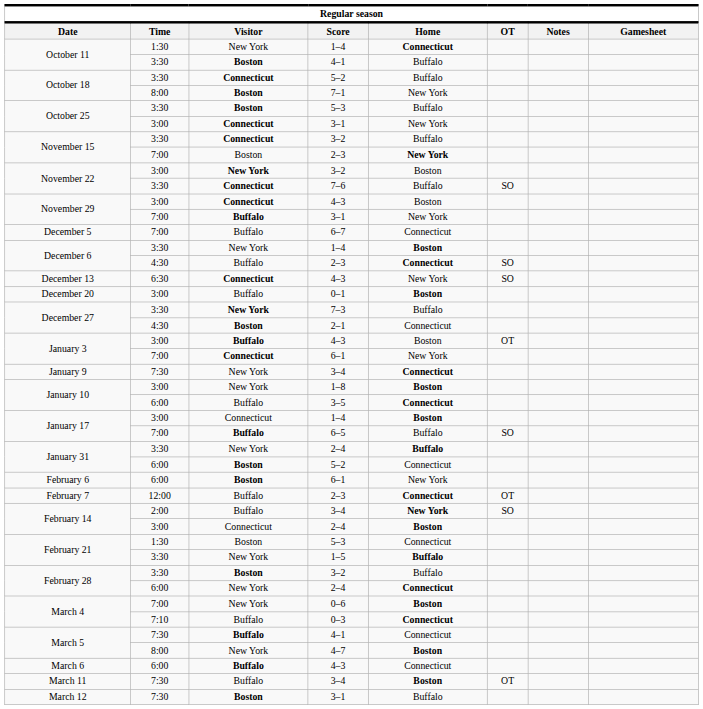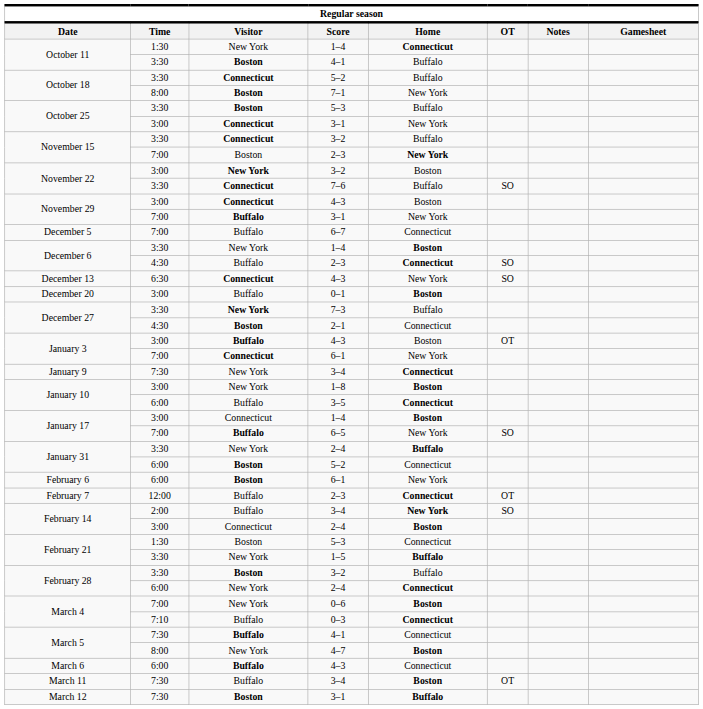 <table class="wikitable toccolours" style="width:90%; clear:both; margin:1.5em auto; text-align:center;">
 <tr>
 <th colspan="11" style="background:#FFFFFF; border-top:#000 4px solid; border-bottom:#000 4px solid;">Regular season</th>
 </tr>
 <tr>
 <th>Date</th>
 <th>Time</th>
 <th>Visitor</th>
 <th>Score</th>
 <th>Home</th>
 <th>OT</th>
 <th>Notes</th>
 <th>Gamesheet</th>
 </tr>
 <tr>
 <td rowspan=2>October 11</td>
 <td>1:30</td>
 <td>New York</td>
 <td>1–4</td>
 <td><strong>Connecticut</strong></td>
 <td></td>
 <td align=left></td>
 <td></td>
 </tr>
 <tr>
 <td>3:30</td>
 <td><strong>Boston</strong></td>
 <td>4–1</td>
 <td>Buffalo</td>
 <td></td>
 <td align=left></td>
 <td></td>
 </tr>
 <tr>
 <td rowspan=2>October 18</td>
 <td>3:30</td>
 <td><strong>Connecticut</strong></td>
 <td>5–2</td>
 <td>Buffalo</td>
 <td></td>
 <td align=left></td>
 <td></td>
 </tr>
 <tr>
 <td>8:00</td>
 <td><strong>Boston</strong></td>
 <td>7–1</td>
 <td>New York</td>
 <td></td>
 <td align=left></td>
 <td></td>
 </tr>
 <tr>
 <td rowspan=2>October 25</td>
 <td>3:30</td>
 <td><strong>Boston</strong></td>
 <td>5–3</td>
 <td>Buffalo</td>
 <td></td>
 <td align=left></td>
 <td></td>
 </tr>
 <tr>
 <td>3:00</td>
 <td><strong>Connecticut</strong></td>
 <td>3–1</td>
 <td>New York</td>
 <td></td>
 <td align=left></td>
 <td></td>
 </tr>
 <tr>
 <td rowspan=2>November 15</td>
 <td>3:30</td>
 <td><strong>Connecticut</strong></td>
 <td>3–2</td>
 <td>Buffalo</td>
 <td></td>
 <td align=left></td>
 <td></td>
 </tr>
 <tr>
 <td>7:00</td>
 <td>Boston</td>
 <td>2–3</td>
 <td><strong>New York</strong></td>
 <td></td>
 <td align=left></td>
 <td></td>
 </tr>
 <tr>
 <td rowspan=2>November 22</td>
 <td>3:00</td>
 <td><strong>New York</strong></td>
 <td>3–2</td>
 <td>Boston</td>
 <td></td>
 <td align=left></td>
 <td></td>
 </tr>
 <tr>
 <td>3:30</td>
 <td><strong>Connecticut</strong></td>
 <td>7–6</td>
 <td>Buffalo</td>
 <td>SO</td>
 <td align=left></td>
 <td></td>
 </tr>
 <tr>
 <td rowspan=2>November 29</td>
 <td>3:00</td>
 <td><strong>Connecticut</strong></td>
 <td>4–3</td>
 <td>Boston</td>
 <td></td>
 <td align=left></td>
 <td></td>
 </tr>
 <tr>
 <td>7:00</td>
 <td><strong>Buffalo</strong></td>
 <td>3–1</td>
 <td>New York</td>
 <td></td>
 <td align=left></td>
 <td></td>
 </tr>
 <tr>
 <td>December 5</td>
 <td>7:00</td>
 <td>Buffalo</td>
 <td>6–7</td>
 <td>Connecticut</td>
 <td></td>
 <td align=left></td>
 <td></td>
 </tr>
 <tr>
 <td rowspan=2>December 6</td>
 <td>3:30</td>
 <td>New York</td>
 <td>1–4</td>
 <td><strong>Boston</strong></td>
 <td></td>
 <td align=left></td>
 <td></td>
 </tr>
 <tr>
 <td>4:30</td>
 <td>Buffalo</td>
 <td>2–3</td>
 <td><strong>Connecticut</strong></td>
 <td>SO</td>
 <td align=left></td>
 <td></td>
 </tr>
 <tr>
 <td>December 13</td>
 <td>6:30</td>
 <td><strong>Connecticut</strong></td>
 <td>4–3</td>
 <td>New York</td>
 <td>SO</td>
 <td align=left></td>
 <td></td>
 </tr>
 <tr>
 <td>December 20</td>
 <td>3:00</td>
 <td>Buffalo</td>
 <td>0–1</td>
 <td><strong>Boston</strong></td>
 <td></td>
 <td align=left></td>
 <td></td>
 </tr>
 <tr>
 <td rowspan=2>December 27</td>
 <td>3:30</td>
 <td><strong>New York</strong></td>
 <td>7–3</td>
 <td>Buffalo</td>
 <td></td>
 <td align=left></td>
 <td></td>
 </tr>
 <tr>
 <td>4:30</td>
 <td><strong>Boston</strong></td>
 <td>2–1</td>
 <td>Connecticut</td>
 <td></td>
 <td align=left></td>
 <td></td>
 </tr>
 <tr>
 <td rowspan=2>January 3</td>
 <td>3:00</td>
 <td><strong>Buffalo</strong></td>
 <td>4–3</td>
 <td>Boston</td>
 <td>OT</td>
 <td align=left></td>
 <td></td>
 </tr>
 <tr>
 <td>7:00</td>
 <td><strong>Connecticut</strong></td>
 <td>6–1</td>
 <td>New York</td>
 <td></td>
 <td align=left></td>
 <td></td>
 </tr>
 <tr>
 <td>January 9</td>
 <td>7:30</td>
 <td>New York</td>
 <td>3–4</td>
 <td><strong>Connecticut</strong></td>
 <td></td>
 <td align=left></td>
 <td></td>
 </tr>
 <tr>
 <td rowspan=2>January 10</td>
 <td>3:00</td>
 <td>New York</td>
 <td>1–8</td>
 <td><strong>Boston</strong></td>
 <td></td>
 <td align=left></td>
 <td></td>
 </tr>
 <tr>
 <td>6:00</td>
 <td>Buffalo</td>
 <td>3–5</td>
 <td><strong>Connecticut</strong></td>
 <td></td>
 <td align=left></td>
 <td></td>
 </tr>
 <tr>
 <td rowspan=2>January 17</td>
 <td>3:00</td>
 <td>Connecticut</td>
 <td>1–4</td>
 <td><strong>Boston</strong></td>
 <td></td>
 <td align=left></td>
 <td></td>
 </tr>
 <tr>
 <td>7:00</td>
 <td><strong>Buffalo</strong></td>
 <td>6–5</td>
-<td>Buffalo</td>
+<td>New York</td>
 <td>SO</td>
 <td align=left></td>
 <td></td>
 </tr>
 <tr>
 <td rowspan=2>January 31</td>
 <td>3:30</td>
 <td>New York</td>
 <td>2–4</td>
 <td><strong>Buffalo</strong></td>
 <td></td>
 <td align=left></td>
 <td></td>
 </tr>
 <tr>
 <td>6:00</td>
 <td><strong>Boston</strong></td>
 <td>5–2</td>
 <td>Connecticut</td>
 <td></td>
 <td align=left></td>
 <td></td>
 </tr>
 <tr>
 <td>February 6</td>
 <td>6:00</td>
 <td><strong>Boston</strong></td>
 <td>6–1</td>
 <td>New York</td>
 <td></td>
 <td align=left></td>
 <td></td>
 </tr>
 <tr>
 <td>February 7</td>
 <td>12:00</td>
 <td>Buffalo</td>
 <td>2–3</td>
 <td><strong>Connecticut</strong></td>
 <td>OT</td>
 <td align=left></td>
 <td></td>
 </tr>
 <tr>
 <td rowspan=2>February 14</td>
 <td>2:00</td>
 <td>Buffalo</td>
 <td>3–4</td>
 <td><strong>New York</strong></td>
 <td>SO</td>
 <td align=left></td>
 <td></td>
 </tr>
 <tr>
 <td>3:00</td>
 <td>Connecticut</td>
 <td>2–4</td>
 <td><strong>Boston</strong></td>
 <td></td>
 <td align=left></td>
 <td></td>
 </tr>
 <tr>
 <td rowspan=2>February 21</td>
 <td>1:30</td>
 <td>Boston</td>
 <td>5–3</td>
 <td>Connecticut</td>
 <td></td>
 <td align=left></td>
 <td></td>
 </tr>
 <tr>
 <td>3:30</td>
 <td>New York</td>
 <td>1–5</td>
 <td><strong>Buffalo</strong></td>
 <td></td>
 <td align=left></td>
 <td></td>
 </tr>
 <tr>
 <td rowspan=2>February 28</td>
 <td>3:30</td>
 <td><strong>Boston</strong></td>
 <td>3–2</td>
 <td>Buffalo</td>
 <td></td>
 <td align=left></td>
 <td></td>
 </tr>
 <tr>
 <td>6:00</td>
 <td>New York</td>
 <td>2–4</td>
 <td><strong>Connecticut</strong></td>
 <td></td>
 <td align=left></td>
 <td></td>
 </tr>
 <tr>
 <td rowspan=2>March 4</td>
 <td>7:00</td>
 <td>New York</td>
 <td>0–6</td>
 <td><strong>Boston</strong></td>
 <td></td>
 <td align=left></td>
 <td></td>
 </tr>
 <tr>
 <td>7:10</td>
 <td>Buffalo</td>
 <td>0–3</td>
 <td><strong>Connecticut</strong></td>
 <td></td>
 <td align=left></td>
 <td></td>
 </tr>
 <tr>
 <td rowspan=2>March 5</td>
 <td>7:30</td>
 <td><strong>Buffalo</strong></td>
 <td>4–1</td>
 <td>Connecticut</td>
 <td></td>
 <td align=left></td>
 <td></td>
 </tr>
 <tr>
 <td>8:00</td>
 <td>New York</td>
 <td>4–7</td>
 <td><strong>Boston</strong></td>
 <td></td>
 <td align=left></td>
 <td></td>
 </tr>
 <tr>
 <td>March 6</td>
 <td>6:00</td>
 <td><strong>Buffalo</strong></td>
 <td>4–3</td>
 <td>Connecticut</td>
 <td></td>
 <td align=left></td>
 <td></td>
 </tr>
 <tr>
 <td>March 11</td>
 <td>7:30</td>
 <td>Buffalo</td>
 <td>3–4</td>
 <td><strong>Boston</strong></td>
 <td>OT</td>
 <td align=left></td>
 <td></td>
 </tr>
 <tr>
 <td>March 12</td>
 <td>7:30</td>
 <td><strong>Boston</strong></td>
 <td>3–1</td>
-<td>Buffalo</td>
+<td><strong>Buffalo</strong></td>
 <td></td>
 <td align=left></td>
 <td></td>
 </tr>
 </table>
